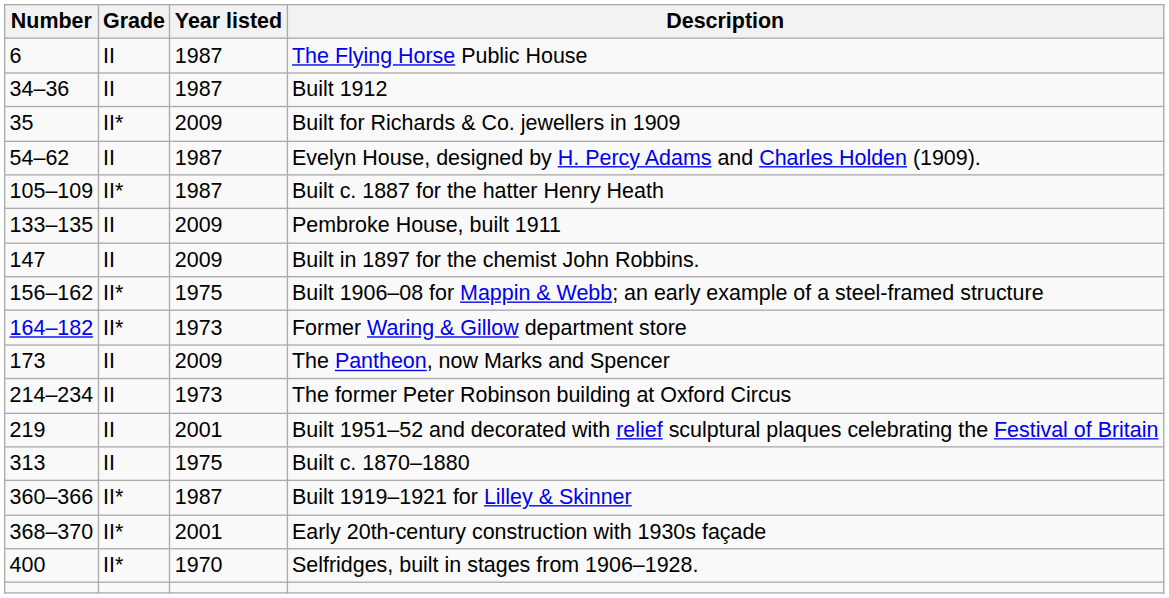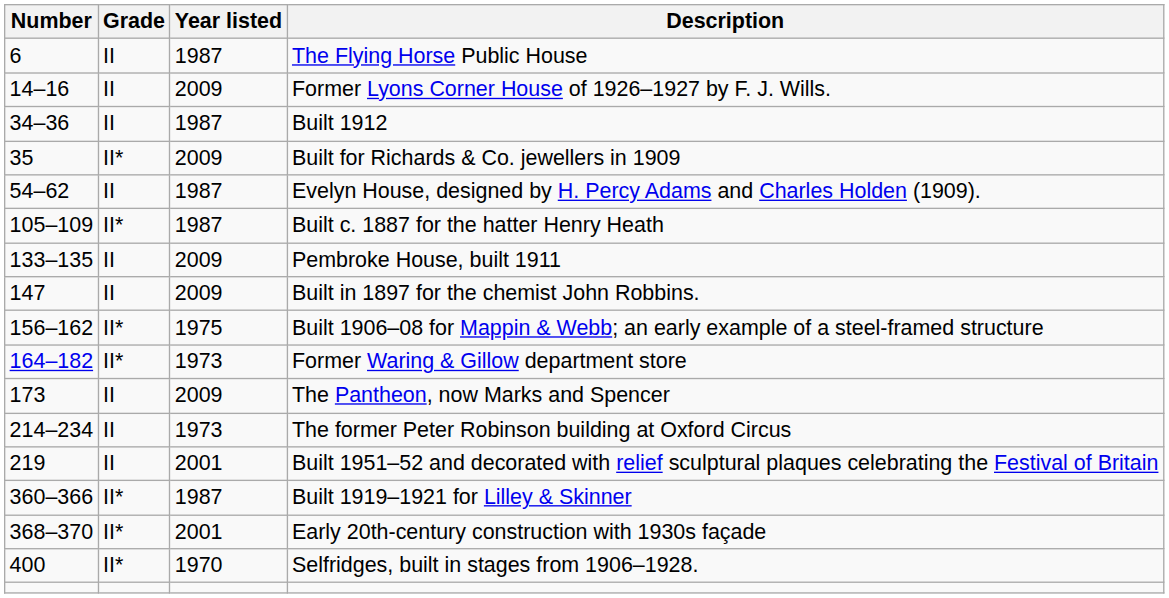 <table class="wikitable sortable">
 <tr>
 <th>Number</th>
 <th>Grade</th>
 <th>Year listed</th>
 <th>Description</th>
 </tr>
 <tr>
 <td>6</td>
 <td>II</td>
 <td>1987</td>
 <td><a href='#'>The Flying Horse</a> Public House</td>
+</tr>
+<tr>
+<td>14–16</td>
+<td>II</td>
+<td>2009</td>
+<td>Former <a href='#'>Lyons Corner House</a> of 1926–1927 by F. J. Wills.</td>
 </tr>
 <tr>
 <td>34–36</td>
 <td>II</td>
 <td>1987</td>
 <td>Built 1912</td>
 </tr>
 <tr>
 <td>35</td>
 <td>II*</td>
 <td>2009</td>
 <td>Built for Richards & Co. jewellers in 1909</td>
 </tr>
 <tr>
 <td>54–62</td>
 <td>II</td>
 <td>1987</td>
 <td>Evelyn House, designed by <a href='#'>H. Percy Adams</a> and <a href='#'>Charles Holden</a> (1909).</td>
 </tr>
 <tr>
 <td>105–109</td>
 <td>II*</td>
 <td>1987</td>
 <td>Built c. 1887 for the hatter Henry Heath</td>
 </tr>
 <tr>
 <td>133–135</td>
 <td>II</td>
 <td>2009</td>
 <td>Pembroke House, built 1911</td>
 </tr>
 <tr>
 <td>147</td>
 <td>II</td>
 <td>2009</td>
 <td>Built in 1897 for the chemist John Robbins.</td>
 </tr>
 <tr>
 <td>156–162</td>
 <td>II*</td>
 <td>1975</td>
 <td>Built 1906–08 for <a href='#'>Mappin & Webb</a>; an early example of a steel-framed structure</td>
 </tr>
 <tr>
 <td><a href='#'>164–182</a></td>
 <td>II*</td>
 <td>1973</td>
 <td>Former <a href='#'>Waring & Gillow</a> department store</td>
 </tr>
 <tr>
 <td>173</td>
 <td>II</td>
 <td>2009</td>
 <td>The <a href='#'>Pantheon</a>, now Marks and Spencer</td>
 </tr>
 <tr>
 <td>214–234</td>
 <td>II</td>
 <td>1973</td>
 <td>The former Peter Robinson building at Oxford Circus</td>
 </tr>
 <tr>
 <td>219</td>
 <td>II</td>
 <td>2001</td>
 <td>Built 1951–52 and decorated with <a href='#'>relief</a> sculptural plaques celebrating the <a href='#'>Festival of Britain</a></td>
 </tr>
 <tr>
-<td>313</td>
-<td>II</td>
-<td>1975</td>
-<td>Built c. 1870–1880</td>
-</tr>
-<tr>
 <td>360–366</td>
 <td>II*</td>
 <td>1987</td>
 <td>Built 1919–1921 for <a href='#'>Lilley & Skinner</a></td>
 </tr>
 <tr>
 <td>368–370</td>
 <td>II*</td>
 <td>2001</td>
 <td>Early 20th-century construction with 1930s façade</td>
 </tr>
 <tr>
 <td>400</td>
 <td>II*</td>
 <td>1970</td>
 <td>Selfridges, built in stages from 1906–1928.</td>
 </tr>
 <tr>
 <td></td>
 <td></td>
 <td></td>
 <td></td>
 </tr>
 </table>
